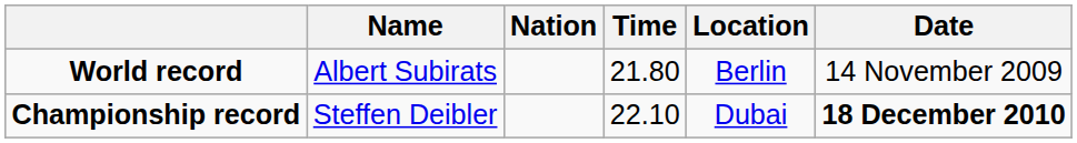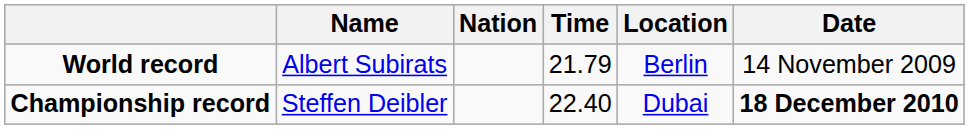 <table class=wikitable style=text-align:center>
 <tr>
 <th></th>
 <th>Name</th>
 <th>Nation</th>
 <th>Time</th>
 <th>Location</th>
 <th>Date</th>
 </tr>
 <tr>
 <td><strong>World record</strong></td>
 <td><a href='#'>Albert Subirats</a></td>
 <td></td>
-<td align=left>21.80</td>
+<td align=left>21.79</td>
 <td><a href='#'>Berlin</a></td>
 <td>14 November 2009</td>
 </tr>
 <tr>
 <td><strong>Championship record</strong></td>
 <td><a href='#'>Steffen Deibler</a></td>
 <td></td>
-<td align=left>22.10</td>
+<td align=left>22.40</td>
 <td><a href='#'>Dubai</a></td>
 <td><strong>18 December 2010</strong></td>
 </tr>
 </table>
